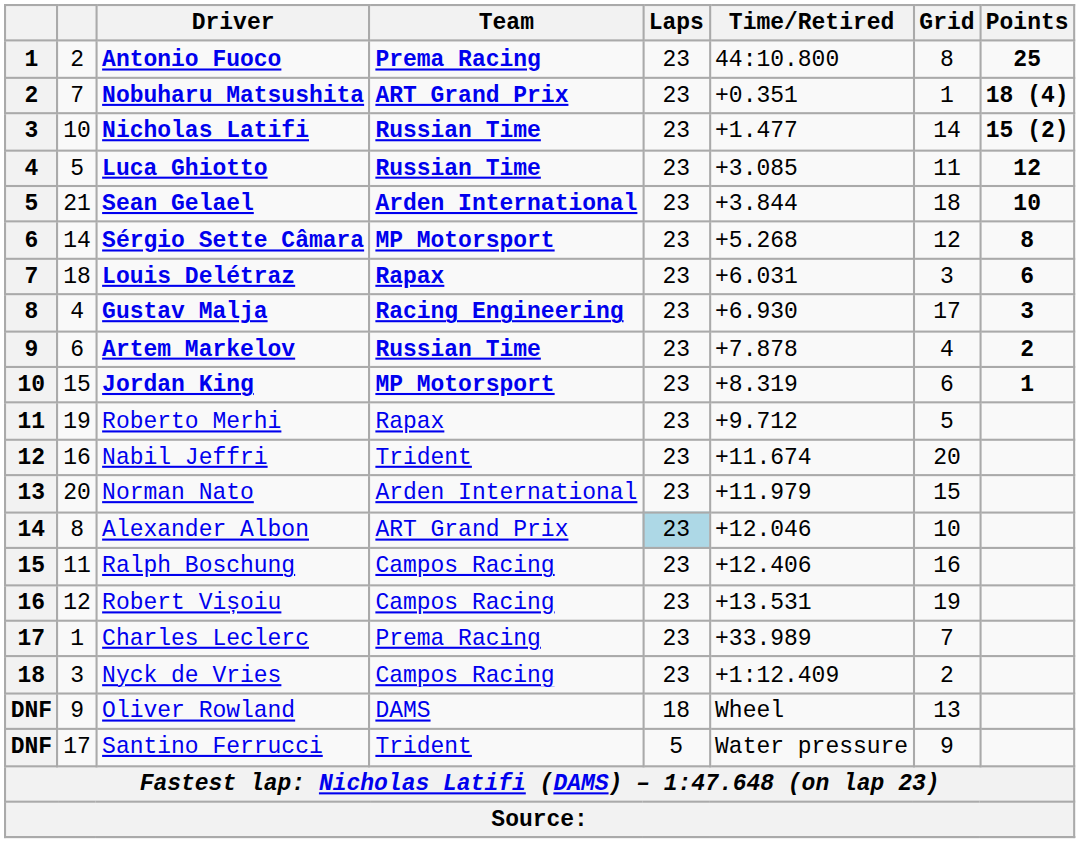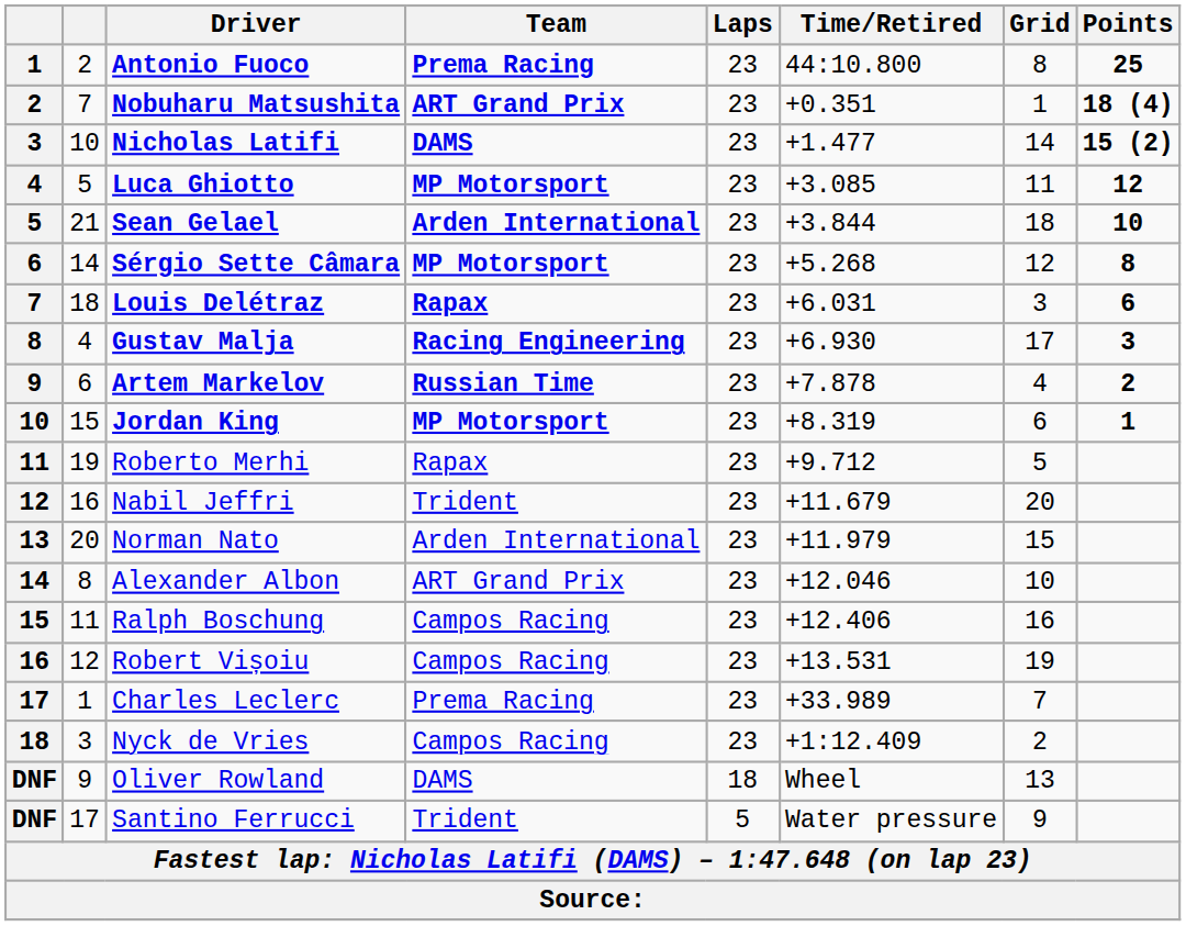 <table class="wikitable" style="font-size:85%">
 <tr>
 <th scope="col"></th>
 <th scope="col"></th>
 <th scope="col">Driver</th>
 <th scope="col">Team</th>
 <th scope="col">Laps</th>
 <th scope="col">Time/Retired</th>
 <th scope="col">Grid</th>
 <th scope="col">Points</th>
 </tr>
 <tr>
 <th scope="row">1</th>
 <td align="center">2</td>
 <td> <strong><a href='#'>Antonio Fuoco</a></strong></td>
 <td><strong><a href='#'>Prema Racing</a></strong></td>
 <td align="center">23</td>
 <td>44:10.800</td>
 <td align="center">8</td>
 <td align="center"><strong>25</strong></td>
 </tr>
 <tr>
 <th scope="row">2</th>
 <td align="center">7</td>
 <td> <strong><a href='#'>Nobuharu Matsushita</a></strong></td>
 <td><strong><a href='#'>ART Grand Prix</a></strong></td>
 <td align="center">23</td>
 <td>+0.351</td>
 <td align="center">1</td>
 <td align="center"><strong>18 (4)</strong></td>
 </tr>
 <tr>
 <th scope="row">3</th>
 <td align="center">10</td>
 <td> <strong><a href='#'>Nicholas Latifi</a></strong></td>
-<td><strong><a href='#'>Russian Time</a></strong></td>
+<td><strong><a href='#'>DAMS</a></strong></td>
 <td align="center">23</td>
 <td>+1.477</td>
 <td align="center">14</td>
 <td align="center"><strong>15 (2)</strong></td>
 </tr>
 <tr>
 <th scope="row">4</th>
 <td align="center">5</td>
 <td> <strong><a href='#'>Luca Ghiotto</a></strong></td>
-<td><strong><a href='#'>Russian Time</a></strong></td>
+<td><strong><a href='#'>MP Motorsport</a></strong></td>
 <td align="center">23</td>
 <td>+3.085</td>
 <td align="center">11</td>
 <td align="center"><strong>12</strong></td>
 </tr>
 <tr>
 <th scope="row">5</th>
 <td align="center">21</td>
 <td> <strong><a href='#'>Sean Gelael</a></strong></td>
 <td><strong><a href='#'>Arden International</a></strong></td>
 <td align="center">23</td>
 <td>+3.844</td>
 <td align="center">18</td>
 <td align="center"><strong>10</strong></td>
 </tr>
 <tr>
 <th scope="row">6</th>
 <td align="center">14</td>
 <td> <strong><a href='#'>Sérgio Sette Câmara</a></strong></td>
 <td><strong><a href='#'>MP Motorsport</a></strong></td>
 <td align="center">23</td>
 <td>+5.268</td>
 <td align="center">12</td>
 <td align="center"><strong>8</strong></td>
 </tr>
 <tr>
 <th scope="row">7</th>
 <td align="center">18</td>
 <td> <strong><a href='#'>Louis Delétraz</a></strong></td>
 <td><strong><a href='#'>Rapax</a></strong></td>
 <td align="center">23</td>
 <td>+6.031</td>
 <td align="center">3</td>
 <td align="center"><strong>6</strong></td>
 </tr>
 <tr>
 <th scope="row">8</th>
 <td align="center">4</td>
 <td> <strong><a href='#'>Gustav Malja</a></strong></td>
 <td><strong><a href='#'>Racing Engineering</a></strong></td>
 <td align="center">23</td>
 <td>+6.930</td>
 <td align="center">17</td>
 <td align="center"><strong>3</strong></td>
 </tr>
 <tr>
 <th scope="row">9</th>
 <td align="center">6</td>
 <td> <strong><a href='#'>Artem Markelov</a></strong></td>
 <td><strong><a href='#'>Russian Time</a></strong></td>
 <td align="center">23</td>
 <td>+7.878</td>
 <td align="center">4</td>
 <td align="center"><strong>2</strong></td>
 </tr>
 <tr>
 <th scope="row">10</th>
 <td align="center">15</td>
 <td> <strong><a href='#'>Jordan King</a></strong></td>
 <td><strong><a href='#'>MP Motorsport</a></strong></td>
 <td align="center">23</td>
 <td>+8.319</td>
 <td align="center">6</td>
 <td align="center"><strong>1</strong></td>
 </tr>
 <tr>
 <th scope="row">11</th>
 <td align="center">19</td>
 <td> <a href='#'>Roberto Merhi</a></td>
 <td><a href='#'>Rapax</a></td>
 <td align="center">23</td>
 <td>+9.712</td>
 <td align="center">5</td>
 <td></td>
 </tr>
 <tr>
 <th scope="row">12</th>
 <td align="center">16</td>
 <td> <a href='#'>Nabil Jeffri</a></td>
 <td><a href='#'>Trident</a></td>
 <td align="center">23</td>
-<td>+11.674</td>
+<td>+11.679</td>
 <td align="center">20</td>
 <td></td>
 </tr>
 <tr>
 <th scope="row">13</th>
 <td align="center">20</td>
 <td> <a href='#'>Norman Nato</a></td>
 <td><a href='#'>Arden International</a></td>
 <td align="center">23</td>
 <td>+11.979</td>
 <td align="center">15</td>
 <td></td>
 </tr>
 <tr>
 <th scope="row">14</th>
 <td align="center">8</td>
 <td> <a href='#'>Alexander Albon</a></td>
 <td><a href='#'>ART Grand Prix</a></td>
-<td align="center" style="background: lightblue;">23</td>
+<td align="center">23</td>
 <td>+12.046</td>
 <td align="center">10</td>
 <td></td>
 </tr>
 <tr>
 <th scope="row">15</th>
 <td align="center">11</td>
 <td> <a href='#'>Ralph Boschung</a></td>
 <td><a href='#'>Campos Racing</a></td>
 <td align="center">23</td>
 <td>+12.406</td>
 <td align="center">16</td>
 <td></td>
 </tr>
 <tr>
 <th scope="row">16</th>
 <td align="center">12</td>
 <td> <a href='#'>Robert Vișoiu</a></td>
 <td><a href='#'>Campos Racing</a></td>
 <td align="center">23</td>
 <td>+13.531</td>
 <td align="center">19</td>
 <td></td>
 </tr>
 <tr>
 <th scope="row">17</th>
 <td align="center">1</td>
 <td> <a href='#'>Charles Leclerc</a></td>
 <td><a href='#'>Prema Racing</a></td>
 <td align="center">23</td>
 <td>+33.989</td>
 <td align="center">7</td>
 <td></td>
 </tr>
 <tr>
 <th scope="row">18</th>
 <td align="center">3</td>
 <td> <a href='#'>Nyck de Vries</a></td>
 <td><a href='#'>Campos Racing</a></td>
 <td align="center">23</td>
 <td>+1:12.409</td>
 <td align="center">2</td>
 <td></td>
 </tr>
 <tr>
 <th scope="row">DNF</th>
 <td align="center">9</td>
 <td> <a href='#'>Oliver Rowland</a></td>
 <td><a href='#'>DAMS</a></td>
 <td align="center">18</td>
 <td>Wheel</td>
 <td align="center">13</td>
 <td></td>
 </tr>
 <tr>
 <th scope="row">DNF</th>
 <td align="center">17</td>
 <td> <a href='#'>Santino Ferrucci</a></td>
 <td><a href='#'>Trident</a></td>
 <td align="center">5</td>
 <td>Water pressure</td>
 <td align="center">9</td>
 <td></td>
 </tr>
 <tr>
 <th colspan="8" align="center"><em>Fastest lap:  <a href='#'>Nicholas Latifi</a> (<a href='#'>DAMS</a>) – 1:47.648 (on lap 23)</em></th>
 </tr>
 <tr>
 <th colspan="8">Source:</th>
 </tr>
 <tr>
 </tr>
 </table>
